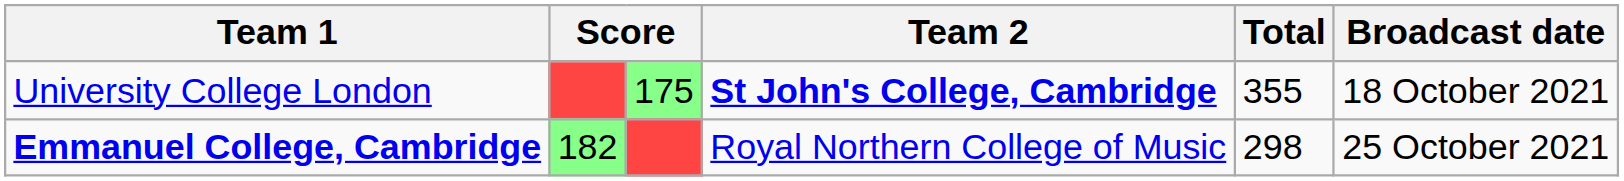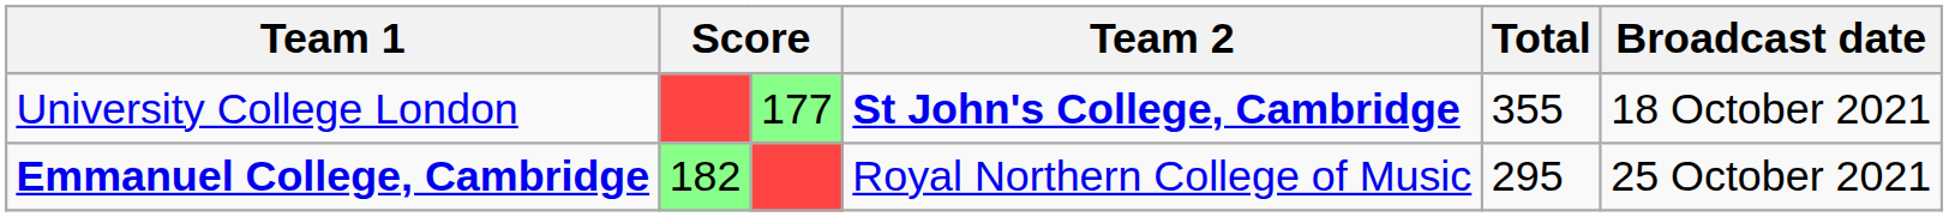 <table class="wikitable">
 <tr>
 <th>Team 1</th>
 <th colspan="2">Score</th>
 <th>Team 2</th>
 <th>Total</th>
 <th>Broadcast date</th>
 </tr>
 <tr>
 <td><a href='#'>University College London</a></td>
 <td style="background:#f44;"></td>
-<td style="background:#88ff88">175</td>
+<td style="background:#88ff88">177</td>
 <td><strong><a href='#'>St John's College, Cambridge</a></strong></td>
 <td>355</td>
 <td>18 October 2021</td>
 </tr>
 <tr>
 <td><strong><a href='#'>Emmanuel College, Cambridge</a></strong></td>
 <td style="background:#88ff88">182</td>
 <td style="background:#f44;"></td>
 <td><a href='#'>Royal Northern College of Music</a></td>
-<td>298</td>
+<td>295</td>
 <td>25 October 2021</td>
 </tr>
 </table>
